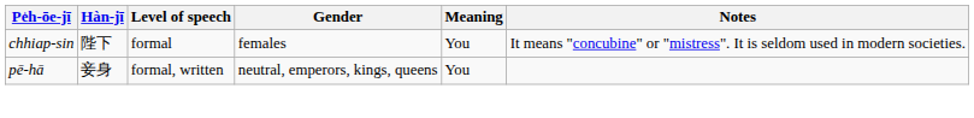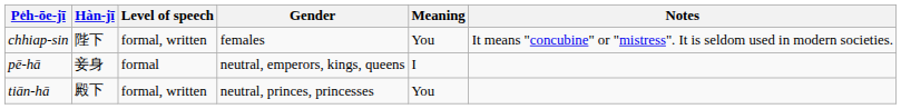 <table class="wikitable">
 <tr>
 <th><a href='#'>Pe̍h-ōe-jī</a></th>
 <th><a href='#'>Hàn-jī</a></th>
 <th>Level of speech</th>
 <th>Gender</th>
 <th>Meaning</th>
 <th>Notes</th>
 </tr>
 <tr>
 <td><em>chhiap-sin</em></td>
 <td>陛下</td>
-<td>formal</td>
+<td>formal, written</td>
 <td>females</td>
 <td>You</td>
 <td>It means "<a href='#'>concubine</a>" or "<a href='#'>mistress</a>". It is seldom used in modern societies.</td>
 </tr>
 <tr>
 <td><em>pē-hā</em></td>
 <td>妾身</td>
+<td>formal</td>
+<td>neutral, emperors, kings, queens</td>
+<td>I</td>
+<td></td>
+</tr>
+<tr>
+<td><em>tiān-hā</em></td>
+<td>殿下</td>
 <td>formal, written</td>
-<td>neutral, emperors, kings, queens</td>
+<td>neutral, princes, princesses</td>
 <td>You</td>
 <td></td>
 </tr>
 </table>
